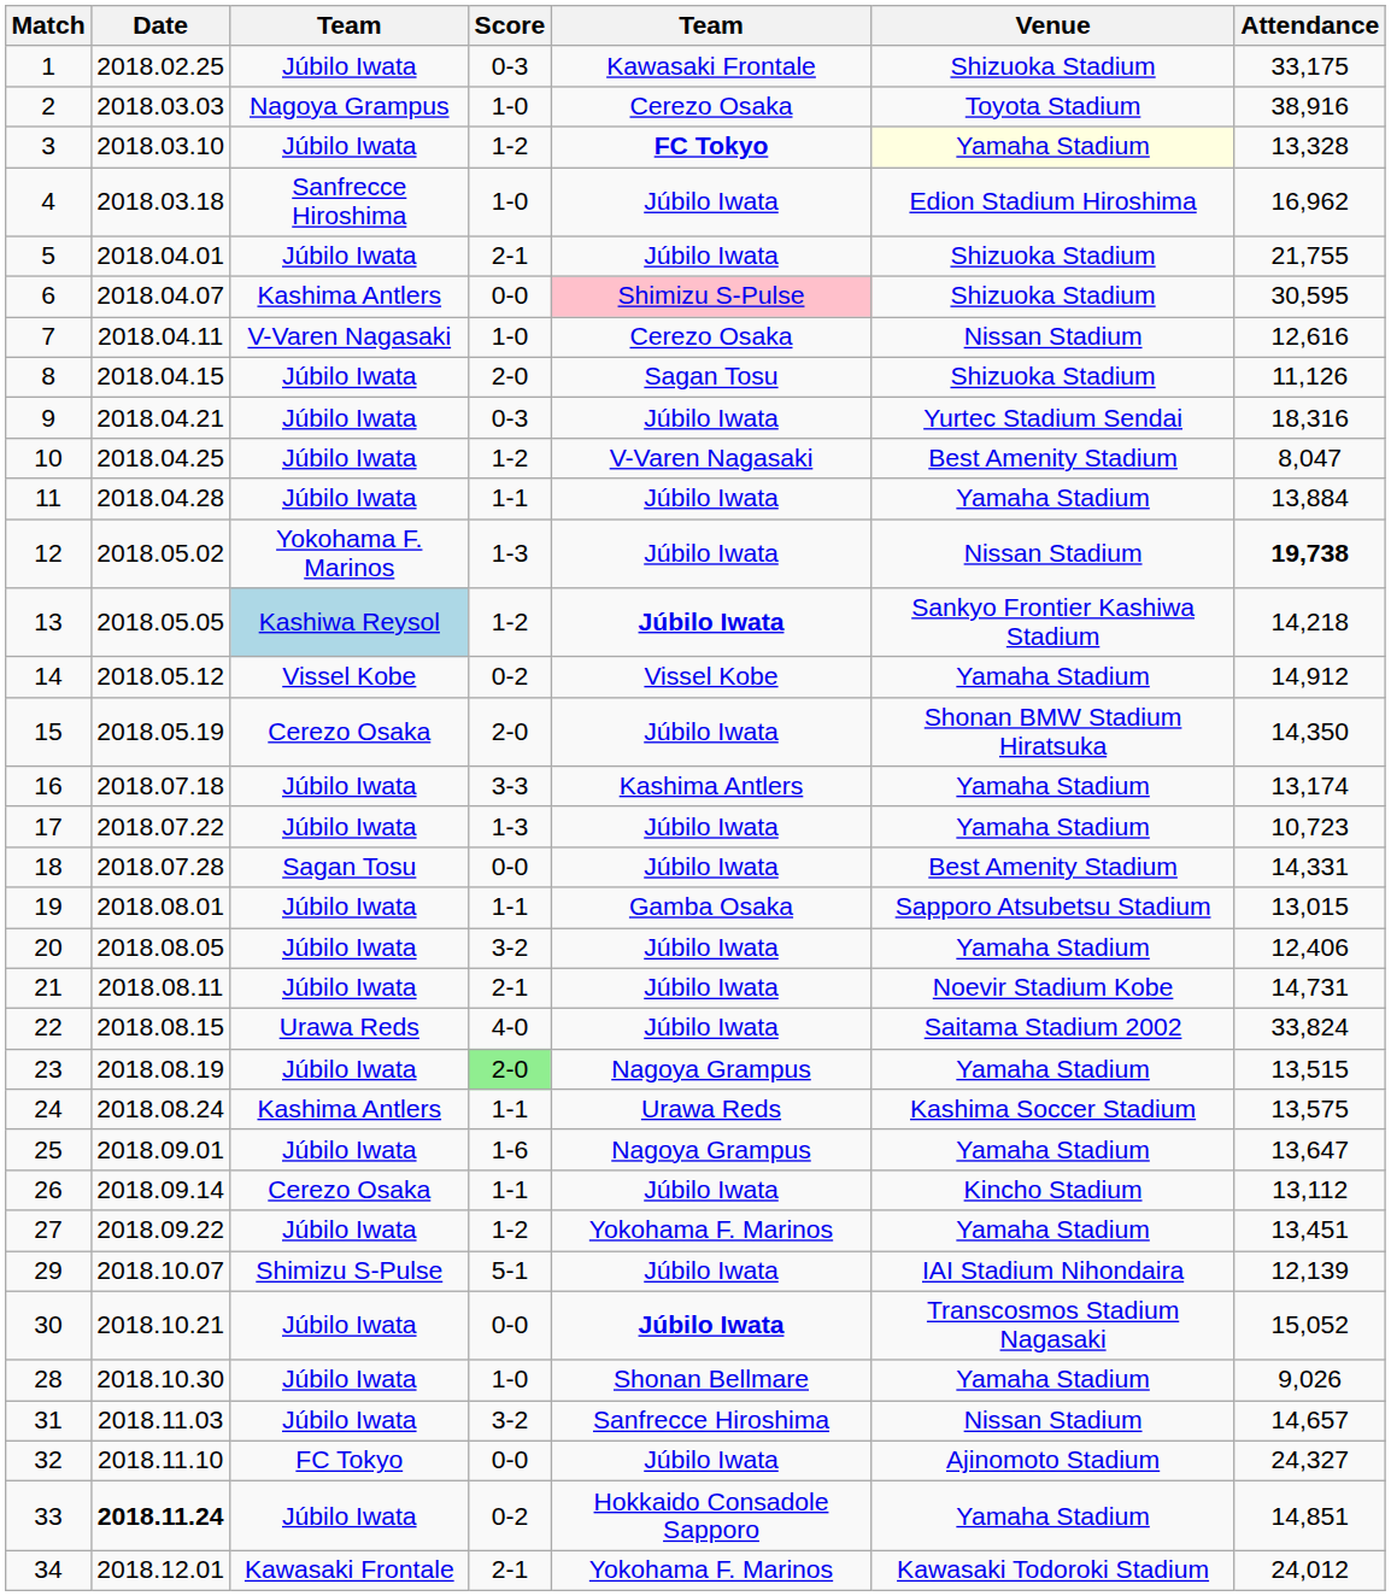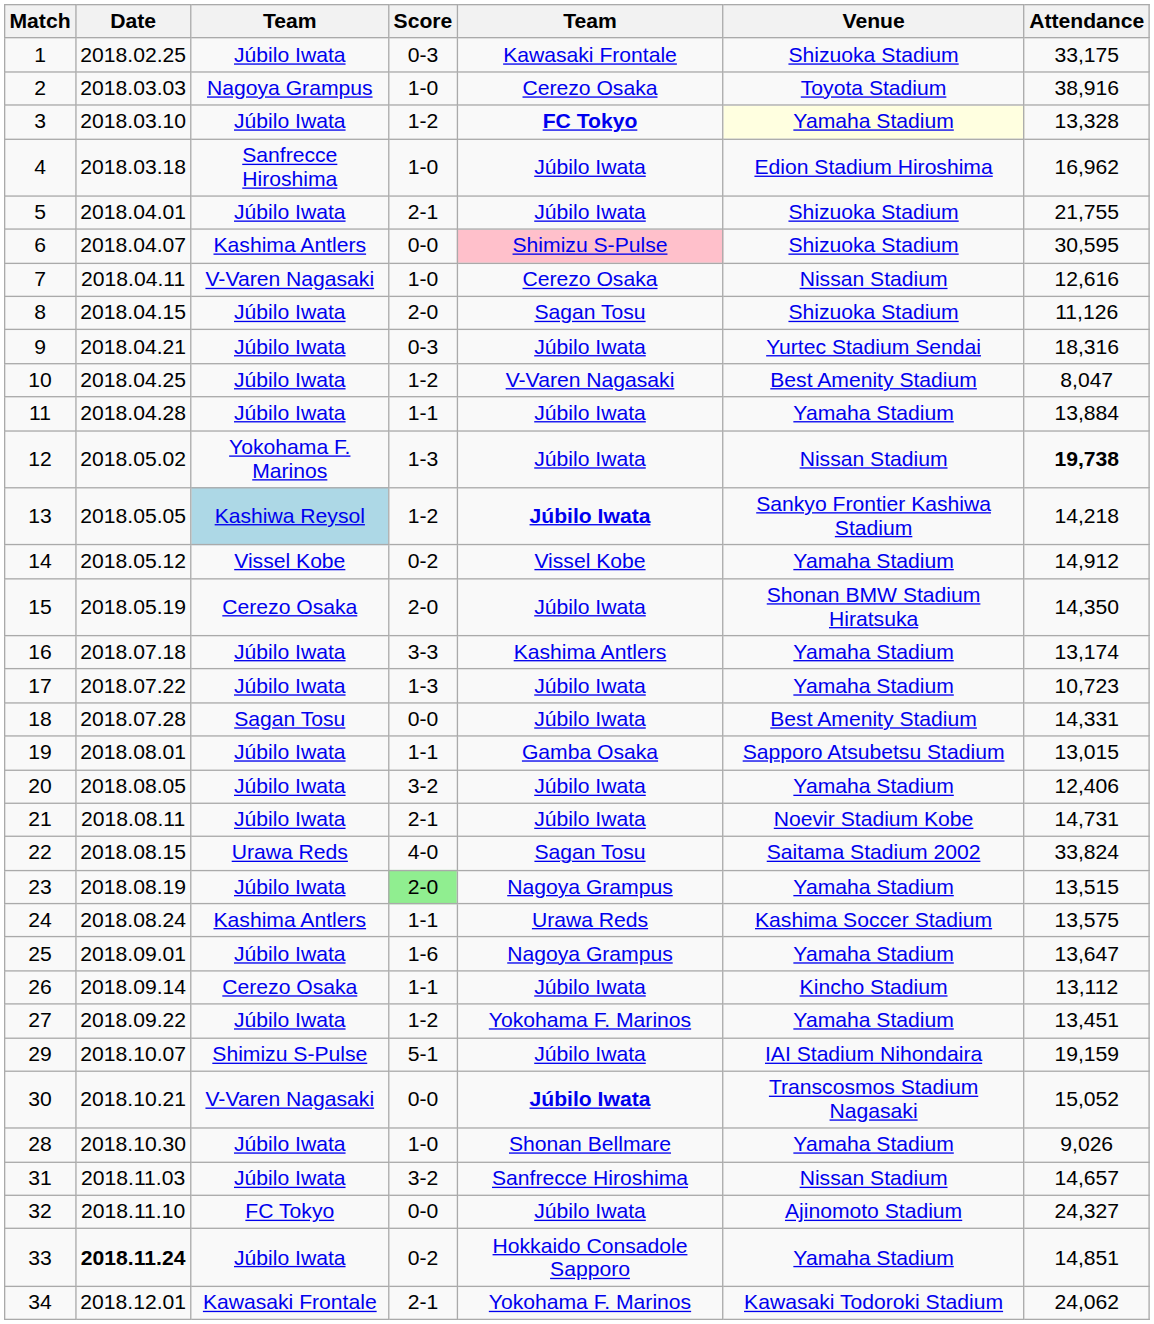 <table class="wikitable" style="text-align:center;">
 <tr>
 <th>Match</th>
 <th>Date</th>
 <th>Team</th>
 <th>Score</th>
 <th>Team</th>
 <th>Venue</th>
 <th>Attendance</th>
 </tr>
 <tr>
 <td>1</td>
 <td>2018.02.25</td>
 <td><a href='#'>Júbilo Iwata</a></td>
 <td>0-3</td>
 <td><a href='#'>Kawasaki Frontale</a></td>
 <td><a href='#'>Shizuoka Stadium</a></td>
 <td>33,175</td>
 </tr>
 <tr>
 <td>2</td>
 <td>2018.03.03</td>
 <td><a href='#'>Nagoya Grampus</a></td>
 <td>1-0</td>
 <td><a href='#'>Cerezo Osaka</a></td>
 <td><a href='#'>Toyota Stadium</a></td>
 <td>38,916</td>
 </tr>
 <tr>
 <td>3</td>
 <td>2018.03.10</td>
 <td><a href='#'>Júbilo Iwata</a></td>
 <td>1-2</td>
 <td><strong><a href='#'>FC Tokyo</a></strong></td>
 <td style="background: lightyellow;"><a href='#'>Yamaha Stadium</a></td>
 <td>13,328</td>
 </tr>
 <tr>
 <td>4</td>
 <td>2018.03.18</td>
 <td><a href='#'>Sanfrecce Hiroshima</a></td>
 <td>1-0</td>
 <td><a href='#'>Júbilo Iwata</a></td>
 <td><a href='#'>Edion Stadium Hiroshima</a></td>
 <td>16,962</td>
 </tr>
 <tr>
 <td>5</td>
 <td>2018.04.01</td>
 <td><a href='#'>Júbilo Iwata</a></td>
 <td>2-1</td>
 <td><a href='#'>Júbilo Iwata</a></td>
 <td><a href='#'>Shizuoka Stadium</a></td>
 <td>21,755</td>
 </tr>
 <tr>
 <td>6</td>
 <td>2018.04.07</td>
 <td><a href='#'>Kashima Antlers</a></td>
 <td>0-0</td>
 <td style="background: pink;"><a href='#'>Shimizu S-Pulse</a></td>
 <td><a href='#'>Shizuoka Stadium</a></td>
 <td>30,595</td>
 </tr>
 <tr>
 <td>7</td>
 <td>2018.04.11</td>
 <td><a href='#'>V-Varen Nagasaki</a></td>
 <td>1-0</td>
 <td><a href='#'>Cerezo Osaka</a></td>
 <td><a href='#'>Nissan Stadium</a></td>
 <td>12,616</td>
 </tr>
 <tr>
 <td>8</td>
 <td>2018.04.15</td>
 <td><a href='#'>Júbilo Iwata</a></td>
 <td>2-0</td>
 <td><a href='#'>Sagan Tosu</a></td>
 <td><a href='#'>Shizuoka Stadium</a></td>
 <td>11,126</td>
 </tr>
 <tr>
 <td>9</td>
 <td>2018.04.21</td>
 <td><a href='#'>Júbilo Iwata</a></td>
 <td>0-3</td>
 <td><a href='#'>Júbilo Iwata</a></td>
 <td><a href='#'>Yurtec Stadium Sendai</a></td>
 <td>18,316</td>
 </tr>
 <tr>
 <td>10</td>
 <td>2018.04.25</td>
 <td><a href='#'>Júbilo Iwata</a></td>
 <td>1-2</td>
 <td><a href='#'>V-Varen Nagasaki</a></td>
 <td><a href='#'>Best Amenity Stadium</a></td>
 <td>8,047</td>
 </tr>
 <tr>
 <td>11</td>
 <td>2018.04.28</td>
 <td><a href='#'>Júbilo Iwata</a></td>
 <td>1-1</td>
 <td><a href='#'>Júbilo Iwata</a></td>
 <td><a href='#'>Yamaha Stadium</a></td>
 <td>13,884</td>
 </tr>
 <tr>
 <td>12</td>
 <td>2018.05.02</td>
 <td><a href='#'>Yokohama F. Marinos</a></td>
 <td>1-3</td>
 <td><a href='#'>Júbilo Iwata</a></td>
 <td><a href='#'>Nissan Stadium</a></td>
 <td><strong>19,738</strong></td>
 </tr>
 <tr>
 <td>13</td>
 <td>2018.05.05</td>
 <td style="background: lightblue;"><a href='#'>Kashiwa Reysol</a></td>
 <td>1-2</td>
 <td><strong><a href='#'>Júbilo Iwata</a></strong></td>
 <td><a href='#'>Sankyo Frontier Kashiwa Stadium</a></td>
 <td>14,218</td>
 </tr>
 <tr>
 <td>14</td>
 <td>2018.05.12</td>
 <td><a href='#'>Vissel Kobe</a></td>
 <td>0-2</td>
 <td><a href='#'>Vissel Kobe</a></td>
 <td><a href='#'>Yamaha Stadium</a></td>
 <td>14,912</td>
 </tr>
 <tr>
 <td>15</td>
 <td>2018.05.19</td>
 <td><a href='#'>Cerezo Osaka</a></td>
 <td>2-0</td>
 <td><a href='#'>Júbilo Iwata</a></td>
 <td><a href='#'>Shonan BMW Stadium Hiratsuka</a></td>
 <td>14,350</td>
 </tr>
 <tr>
 <td>16</td>
 <td>2018.07.18</td>
 <td><a href='#'>Júbilo Iwata</a></td>
 <td>3-3</td>
 <td><a href='#'>Kashima Antlers</a></td>
 <td><a href='#'>Yamaha Stadium</a></td>
 <td>13,174</td>
 </tr>
 <tr>
 <td>17</td>
 <td>2018.07.22</td>
 <td><a href='#'>Júbilo Iwata</a></td>
 <td>1-3</td>
 <td><a href='#'>Júbilo Iwata</a></td>
 <td><a href='#'>Yamaha Stadium</a></td>
 <td>10,723</td>
 </tr>
 <tr>
 <td>18</td>
 <td>2018.07.28</td>
 <td><a href='#'>Sagan Tosu</a></td>
 <td>0-0</td>
 <td><a href='#'>Júbilo Iwata</a></td>
 <td><a href='#'>Best Amenity Stadium</a></td>
 <td>14,331</td>
 </tr>
 <tr>
 <td>19</td>
 <td>2018.08.01</td>
 <td><a href='#'>Júbilo Iwata</a></td>
 <td>1-1</td>
 <td><a href='#'>Gamba Osaka</a></td>
 <td><a href='#'>Sapporo Atsubetsu Stadium</a></td>
 <td>13,015</td>
 </tr>
 <tr>
 <td>20</td>
 <td>2018.08.05</td>
 <td><a href='#'>Júbilo Iwata</a></td>
 <td>3-2</td>
 <td><a href='#'>Júbilo Iwata</a></td>
 <td><a href='#'>Yamaha Stadium</a></td>
 <td>12,406</td>
 </tr>
 <tr>
 <td>21</td>
 <td>2018.08.11</td>
 <td><a href='#'>Júbilo Iwata</a></td>
 <td>2-1</td>
 <td><a href='#'>Júbilo Iwata</a></td>
 <td><a href='#'>Noevir Stadium Kobe</a></td>
 <td>14,731</td>
 </tr>
 <tr>
 <td>22</td>
 <td>2018.08.15</td>
 <td><a href='#'>Urawa Reds</a></td>
 <td>4-0</td>
-<td><a href='#'>Júbilo Iwata</a></td>
+<td><a href='#'>Sagan Tosu</a></td>
 <td><a href='#'>Saitama Stadium 2002</a></td>
 <td>33,824</td>
 </tr>
 <tr>
 <td>23</td>
 <td>2018.08.19</td>
 <td><a href='#'>Júbilo Iwata</a></td>
 <td style="background: lightgreen;">2-0</td>
 <td><a href='#'>Nagoya Grampus</a></td>
 <td><a href='#'>Yamaha Stadium</a></td>
 <td>13,515</td>
 </tr>
 <tr>
 <td>24</td>
 <td>2018.08.24</td>
 <td><a href='#'>Kashima Antlers</a></td>
 <td>1-1</td>
 <td><a href='#'>Urawa Reds</a></td>
 <td><a href='#'>Kashima Soccer Stadium</a></td>
 <td>13,575</td>
 </tr>
 <tr>
 <td>25</td>
 <td>2018.09.01</td>
 <td><a href='#'>Júbilo Iwata</a></td>
 <td>1-6</td>
 <td><a href='#'>Nagoya Grampus</a></td>
 <td><a href='#'>Yamaha Stadium</a></td>
 <td>13,647</td>
 </tr>
 <tr>
 <td>26</td>
 <td>2018.09.14</td>
 <td><a href='#'>Cerezo Osaka</a></td>
 <td>1-1</td>
 <td><a href='#'>Júbilo Iwata</a></td>
 <td><a href='#'>Kincho Stadium</a></td>
 <td>13,112</td>
 </tr>
 <tr>
 <td>27</td>
 <td>2018.09.22</td>
 <td><a href='#'>Júbilo Iwata</a></td>
 <td>1-2</td>
 <td><a href='#'>Yokohama F. Marinos</a></td>
 <td><a href='#'>Yamaha Stadium</a></td>
 <td>13,451</td>
 </tr>
 <tr>
 <td>29</td>
 <td>2018.10.07</td>
 <td><a href='#'>Shimizu S-Pulse</a></td>
 <td>5-1</td>
 <td><a href='#'>Júbilo Iwata</a></td>
 <td><a href='#'>IAI Stadium Nihondaira</a></td>
-<td>12,139</td>
+<td>19,159</td>
 </tr>
 <tr>
 <td>30</td>
 <td>2018.10.21</td>
-<td><a href='#'>Júbilo Iwata</a></td>
+<td><a href='#'>V-Varen Nagasaki</a></td>
 <td>0-0</td>
 <td><strong><a href='#'>Júbilo Iwata</a></strong></td>
 <td><a href='#'>Transcosmos Stadium Nagasaki</a></td>
 <td>15,052</td>
 </tr>
 <tr>
 <td>28</td>
 <td>2018.10.30</td>
 <td><a href='#'>Júbilo Iwata</a></td>
 <td>1-0</td>
 <td><a href='#'>Shonan Bellmare</a></td>
 <td><a href='#'>Yamaha Stadium</a></td>
 <td>9,026</td>
 </tr>
 <tr>
 <td>31</td>
 <td>2018.11.03</td>
 <td><a href='#'>Júbilo Iwata</a></td>
 <td>3-2</td>
 <td><a href='#'>Sanfrecce Hiroshima</a></td>
 <td><a href='#'>Nissan Stadium</a></td>
 <td>14,657</td>
 </tr>
 <tr>
 <td>32</td>
 <td>2018.11.10</td>
 <td><a href='#'>FC Tokyo</a></td>
 <td>0-0</td>
 <td><a href='#'>Júbilo Iwata</a></td>
 <td><a href='#'>Ajinomoto Stadium</a></td>
 <td>24,327</td>
 </tr>
 <tr>
 <td>33</td>
 <td><strong>2018.11.24</strong></td>
 <td><a href='#'>Júbilo Iwata</a></td>
 <td>0-2</td>
 <td><a href='#'>Hokkaido Consadole Sapporo</a></td>
 <td><a href='#'>Yamaha Stadium</a></td>
 <td>14,851</td>
 </tr>
 <tr>
 <td>34</td>
 <td>2018.12.01</td>
 <td><a href='#'>Kawasaki Frontale</a></td>
 <td>2-1</td>
 <td><a href='#'>Yokohama F. Marinos</a></td>
 <td><a href='#'>Kawasaki Todoroki Stadium</a></td>
-<td>24,012</td>
+<td>24,062</td>
 </tr>
 </table>
